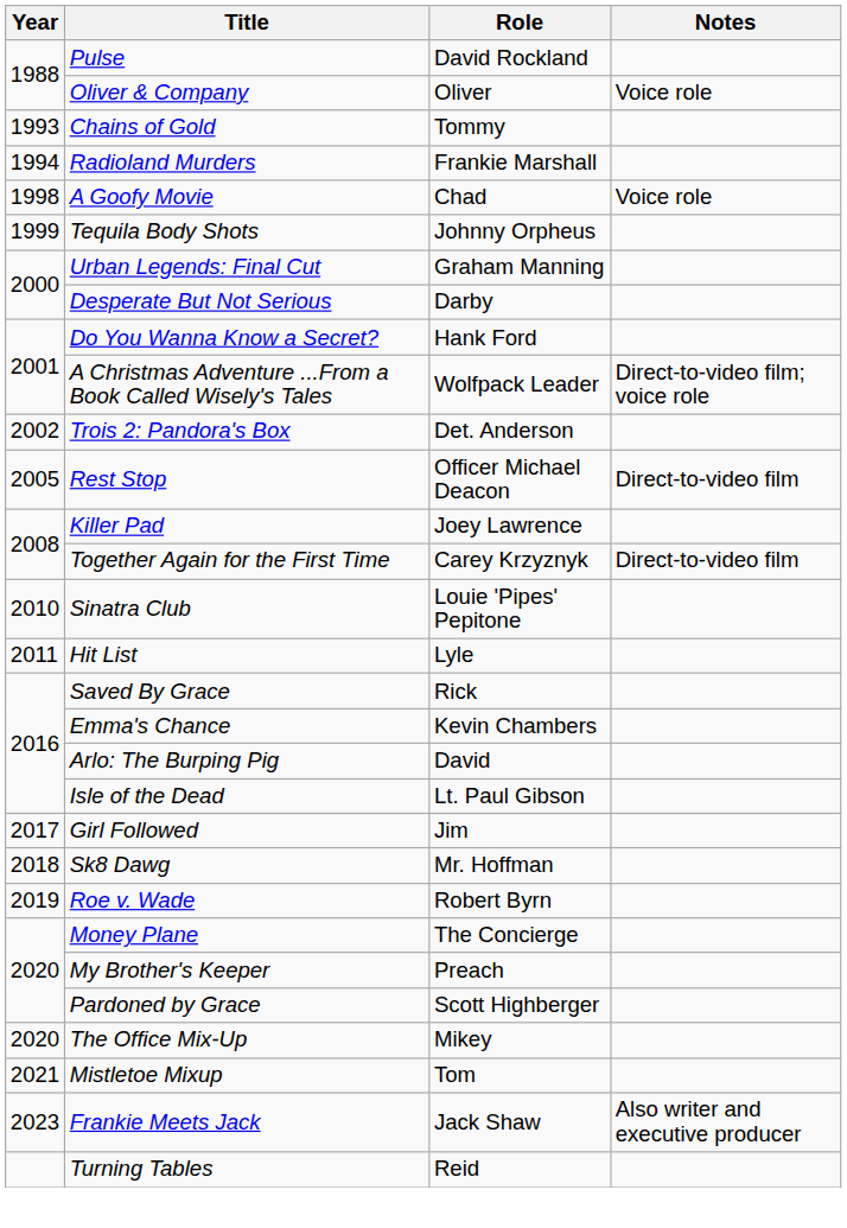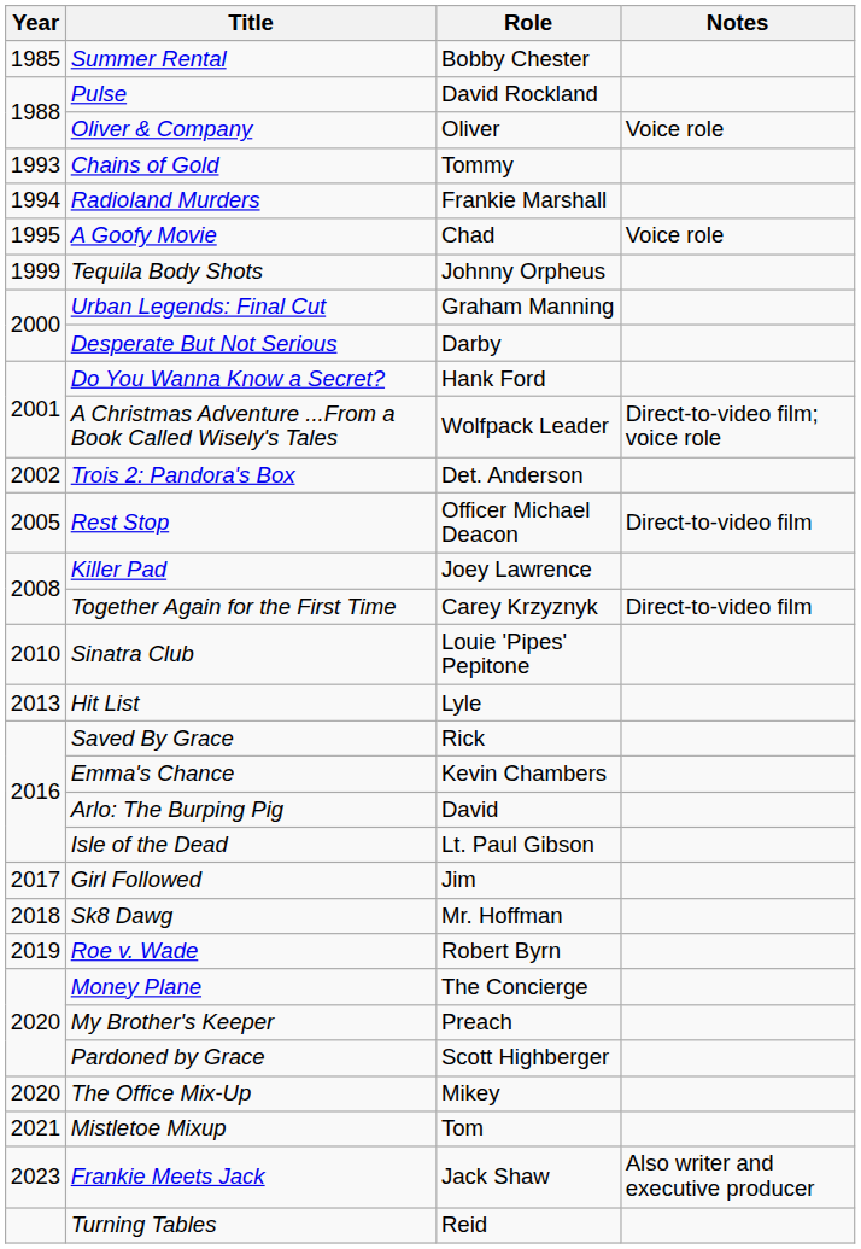 <table class="wikitable sortable">
 <tr>
 <th>Year</th>
 <th>Title</th>
 <th>Role</th>
 <th class="unsortable">Notes</th>
+</tr>
+<tr>
+<td>1985</td>
+<td><em><a href='#'>Summer Rental</a></em></td>
+<td>Bobby Chester</td>
+<td></td>
 </tr>
 <tr>
 <td rowspan=2>1988</td>
 <td><em><a href='#'>Pulse</a></em></td>
 <td>David Rockland</td>
 <td></td>
 </tr>
 <tr>
 <td><em><a href='#'>Oliver & Company</a></em></td>
 <td>Oliver</td>
 <td>Voice role</td>
 </tr>
 <tr>
 <td>1993</td>
 <td><em><a href='#'>Chains of Gold</a></em></td>
 <td>Tommy</td>
 <td></td>
 </tr>
 <tr>
 <td>1994</td>
 <td><em><a href='#'>Radioland Murders</a></em></td>
 <td>Frankie Marshall</td>
 <td></td>
 </tr>
 <tr>
-<td>1998</td>
+<td>1995</td>
 <td><em><a href='#'>A Goofy Movie</a></em></td>
 <td>Chad</td>
 <td>Voice role</td>
 </tr>
 <tr>
 <td>1999</td>
 <td><em> Tequila Body Shots</em></td>
 <td>Johnny Orpheus</td>
 <td></td>
 </tr>
 <tr>
 <td rowspan=2>2000</td>
 <td><em><a href='#'>Urban Legends: Final Cut</a></em></td>
 <td>Graham Manning</td>
 <td></td>
 </tr>
 <tr>
 <td><em><a href='#'>Desperate But Not Serious</a></em></td>
 <td>Darby</td>
 <td></td>
 </tr>
 <tr>
 <td rowspan=2>2001</td>
 <td><em><a href='#'>Do You Wanna Know a Secret?</a></em></td>
 <td>Hank Ford</td>
 <td></td>
 </tr>
 <tr>
 <td><em> A Christmas Adventure ...From a Book Called Wisely's Tales</em></td>
 <td>Wolfpack Leader</td>
 <td>Direct-to-video film; voice role</td>
 </tr>
 <tr>
 <td>2002</td>
 <td><em><a href='#'>Trois 2: Pandora's Box</a></em></td>
 <td>Det. Anderson</td>
 <td></td>
 </tr>
 <tr>
 <td>2005</td>
 <td><em><a href='#'>Rest Stop</a></em></td>
 <td>Officer Michael Deacon</td>
 <td>Direct-to-video film</td>
 </tr>
 <tr>
 <td rowspan=2>2008</td>
 <td><em><a href='#'>Killer Pad</a></em></td>
 <td>Joey Lawrence</td>
 <td></td>
 </tr>
 <tr>
 <td><em> Together Again for the First Time</em></td>
 <td>Carey Krzyznyk</td>
 <td>Direct-to-video film</td>
 </tr>
 <tr>
 <td>2010</td>
 <td><em>Sinatra Club</em></td>
 <td>Louie 'Pipes' Pepitone</td>
 <td></td>
 </tr>
 <tr>
-<td>2011</td>
+<td>2013</td>
 <td><em>Hit List</em></td>
 <td>Lyle</td>
 <td></td>
 </tr>
 <tr>
 <td rowspan=4>2016</td>
 <td><em> Saved By Grace</em></td>
 <td>Rick</td>
 <td></td>
 </tr>
 <tr>
 <td><em> Emma's Chance</em></td>
 <td>Kevin Chambers</td>
 <td></td>
 </tr>
 <tr>
 <td><em> Arlo: The Burping Pig</em></td>
 <td>David</td>
 <td></td>
 </tr>
 <tr>
 <td><em> Isle of the Dead</em></td>
 <td>Lt. Paul Gibson</td>
 <td></td>
 </tr>
 <tr>
 <td>2017</td>
 <td><em>Girl Followed</em></td>
 <td>Jim</td>
 <td></td>
 </tr>
 <tr>
 <td>2018</td>
 <td><em>Sk8 Dawg</em></td>
 <td>Mr. Hoffman</td>
 <td></td>
 </tr>
 <tr>
 <td>2019</td>
 <td><em><a href='#'>Roe v. Wade</a></em></td>
 <td>Robert Byrn</td>
 <td></td>
 </tr>
 <tr>
 <td rowspan=3>2020</td>
 <td><em><a href='#'>Money Plane</a></em></td>
 <td>The Concierge</td>
 <td></td>
 </tr>
 <tr>
 <td><em> My Brother's Keeper</em></td>
 <td>Preach</td>
 <td></td>
 </tr>
 <tr>
 <td><em>Pardoned by Grace</em></td>
 <td>Scott Highberger</td>
 <td></td>
 </tr>
 <tr>
 <td>2020</td>
 <td><em> The Office Mix-Up</em></td>
 <td>Mikey</td>
 <td></td>
 </tr>
 <tr>
 <td>2021</td>
 <td><em>Mistletoe Mixup</em></td>
 <td>Tom</td>
 <td></td>
 </tr>
 <tr>
 <td>2023</td>
 <td><em><a href='#'>Frankie Meets Jack</a></em></td>
 <td>Jack Shaw</td>
 <td>Also writer and executive producer</td>
 </tr>
 <tr>
 <td></td>
 <td><em>Turning Tables</em></td>
 <td>Reid</td>
 <td></td>
 </tr>
 </table>
